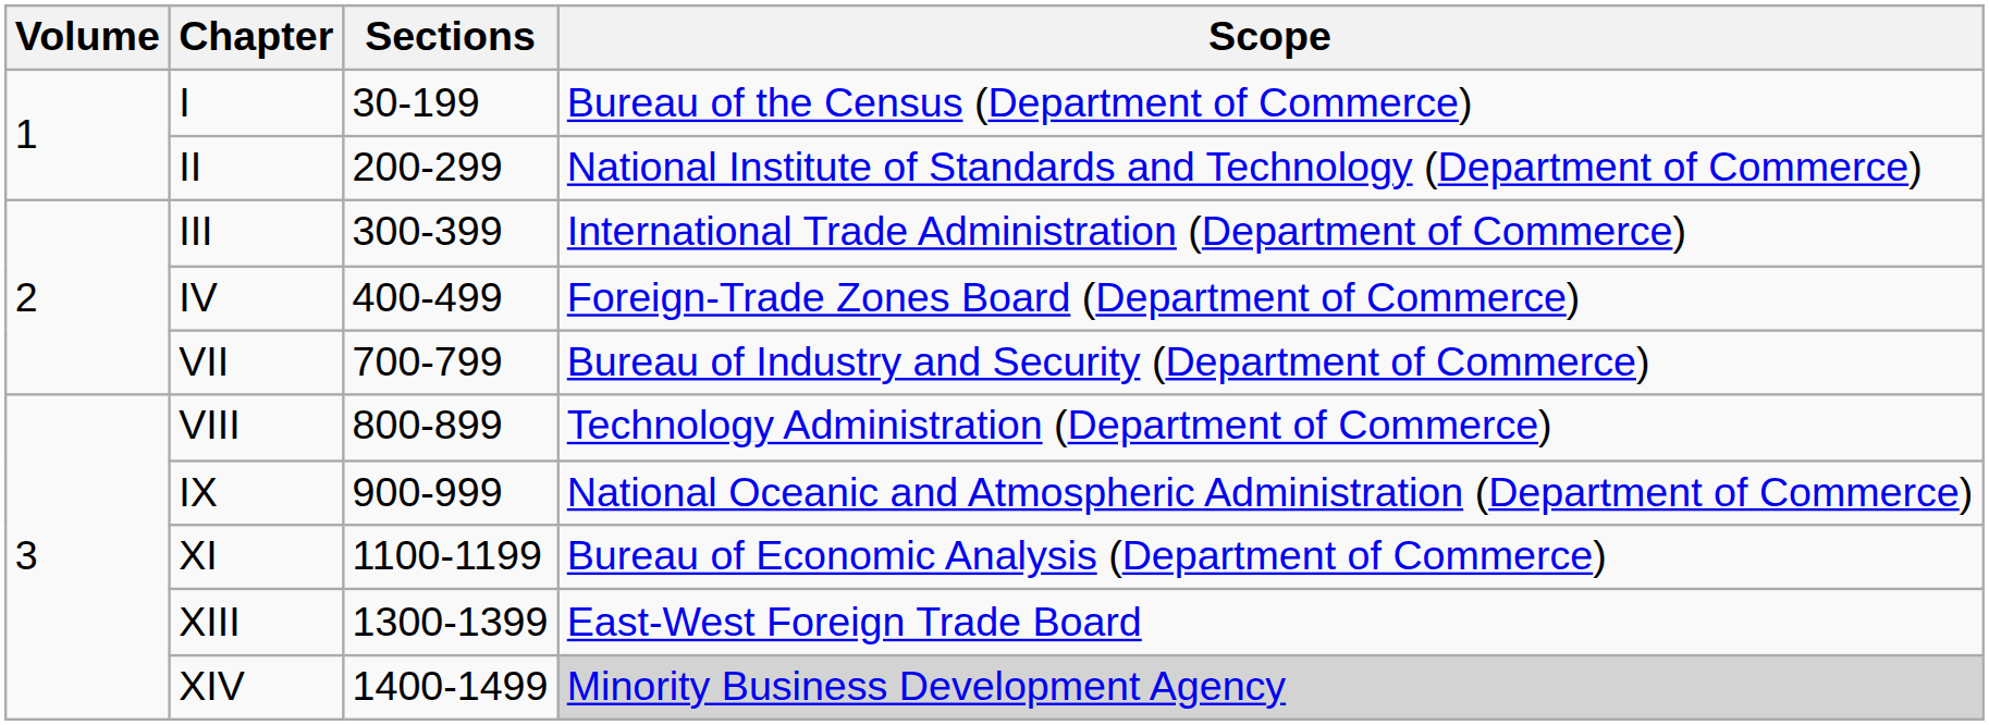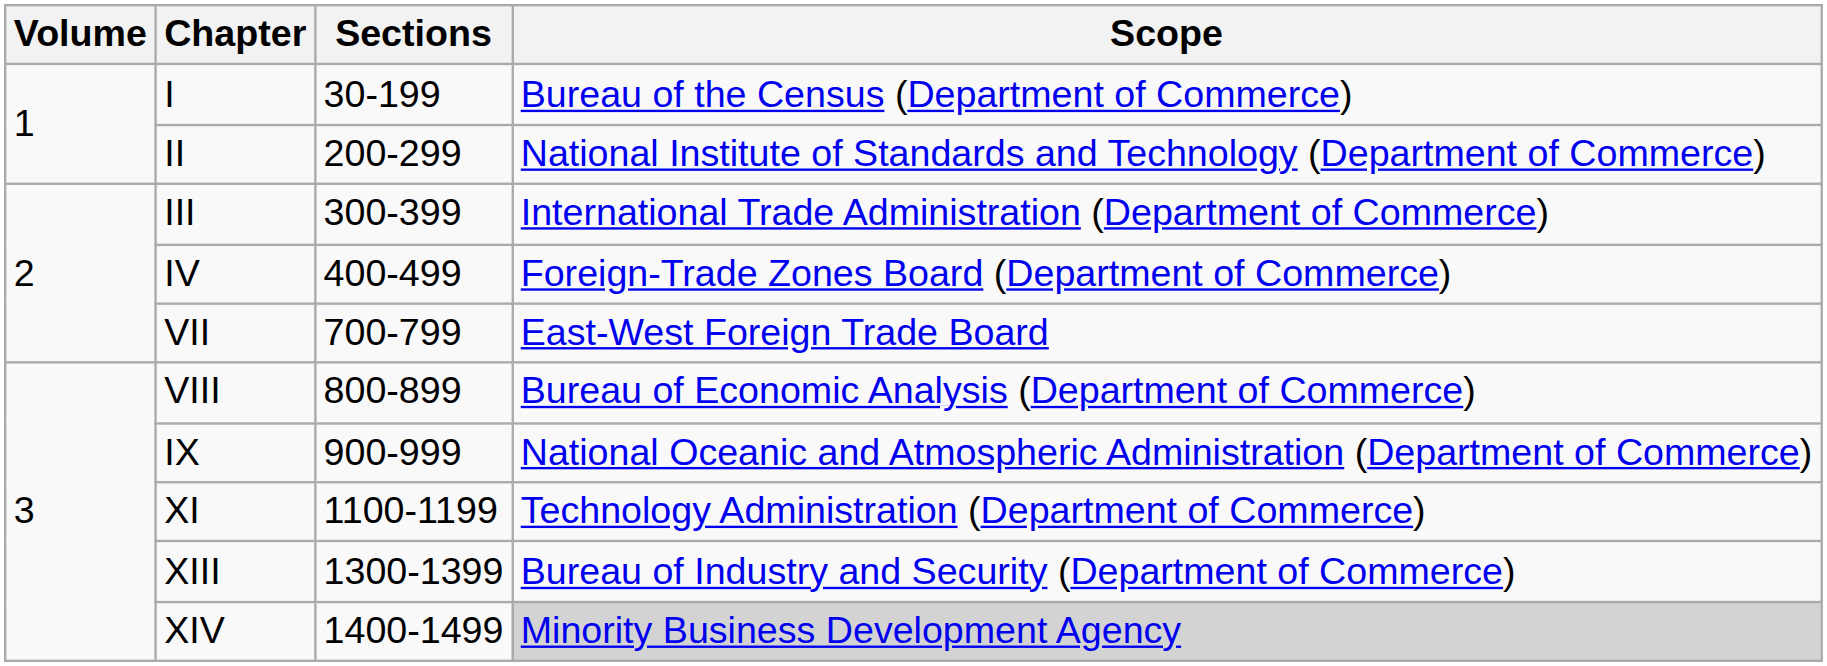 <table class="wikitable">
 <tr>
 <th>Volume</th>
 <th>Chapter</th>
 <th>Sections</th>
 <th>Scope</th>
 </tr>
 <tr>
 <td rowspan="2">1</td>
 <td>I</td>
 <td>30-199</td>
 <td><a href='#'>Bureau of the Census</a> (<a href='#'>Department of Commerce</a>)</td>
 </tr>
 <tr>
 <td>II</td>
 <td>200-299</td>
 <td><a href='#'>National Institute of Standards and Technology</a> (<a href='#'>Department of Commerce</a>)</td>
 </tr>
 <tr>
 <td rowspan="3">2</td>
 <td>III</td>
 <td>300-399</td>
 <td><a href='#'>International Trade Administration</a> (<a href='#'>Department of Commerce</a>)</td>
 </tr>
 <tr>
 <td>IV</td>
 <td>400-499</td>
 <td><a href='#'>Foreign-Trade Zones Board</a> (<a href='#'>Department of Commerce</a>)</td>
 </tr>
 <tr>
 <td>VII</td>
 <td>700-799</td>
-<td><a href='#'>Bureau of Industry and Security</a> (<a href='#'>Department of Commerce</a>)</td>
+<td><a href='#'>East-West Foreign Trade Board</a></td>
 </tr>
 <tr>
 <td rowspan="5">3</td>
 <td>VIII</td>
 <td>800-899</td>
-<td><a href='#'>Technology Administration</a> (<a href='#'>Department of Commerce</a>)</td>
+<td><a href='#'>Bureau of Economic Analysis</a> (<a href='#'>Department of Commerce</a>)</td>
 </tr>
 <tr>
 <td>IX</td>
 <td>900-999</td>
 <td><a href='#'>National Oceanic and Atmospheric Administration</a> (<a href='#'>Department of Commerce</a>)</td>
 </tr>
 <tr>
 <td>XI</td>
 <td>1100-1199</td>
-<td><a href='#'>Bureau of Economic Analysis</a> (<a href='#'>Department of Commerce</a>)</td>
+<td><a href='#'>Technology Administration</a> (<a href='#'>Department of Commerce</a>)</td>
 </tr>
 <tr>
 <td>XIII</td>
 <td>1300-1399</td>
-<td><a href='#'>East-West Foreign Trade Board</a></td>
+<td><a href='#'>Bureau of Industry and Security</a> (<a href='#'>Department of Commerce</a>)</td>
 </tr>
 <tr>
 <td>XIV</td>
 <td>1400-1499</td>
 <td style="background: lightgrey;"><a href='#'>Minority Business Development Agency</a></td>
 </tr>
 </table>
